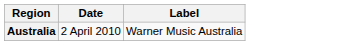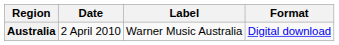 <table class="wikitable plainrowheaders">
 <tr>
 <th>Region</th>
 <th>Date</th>
 <th>Label</th>
+<th>Format</th>
 </tr>
 <tr>
 <th scope="row">Australia</th>
 <td>2 April 2010</td>
 <td>Warner Music Australia</td>
+<td><a href='#'>Digital download</a></td>
 </tr>
 </table>
